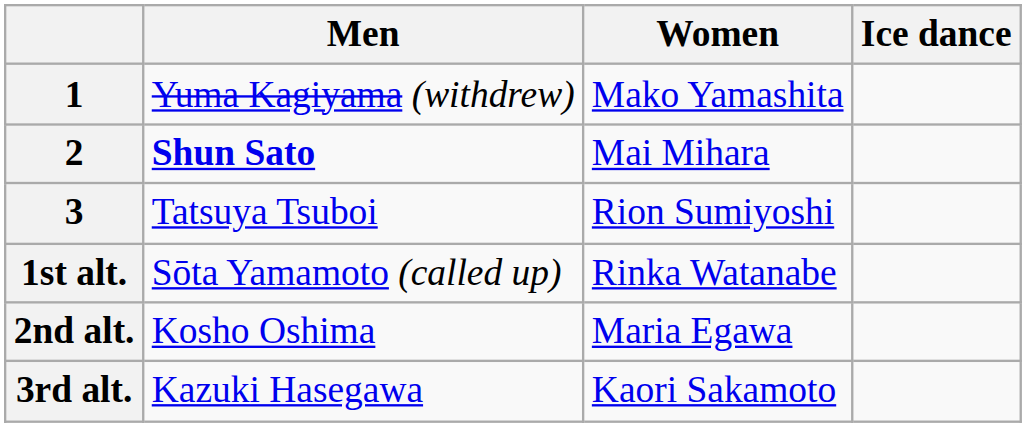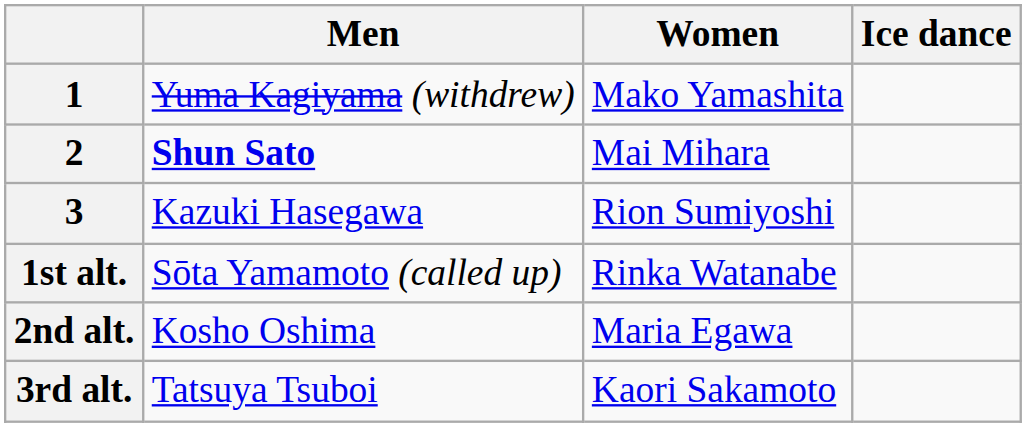 <table class="wikitable">
 <tr>
 <th></th>
 <th>Men</th>
 <th>Women</th>
 <th>Ice dance</th>
 </tr>
 <tr>
 <th>1</th>
 <td><a href='#'><s>Yuma Kagiyama</s></a> <em>(withdrew)</em></td>
 <td><a href='#'>Mako Yamashita</a></td>
 <td></td>
 </tr>
 <tr>
 <th>2</th>
 <td><strong><a href='#'>Shun Sato</a></strong></td>
 <td><a href='#'>Mai Mihara</a></td>
 <td></td>
 </tr>
 <tr>
 <th>3</th>
-<td><a href='#'>Tatsuya Tsuboi</a></td>
+<td><a href='#'>Kazuki Hasegawa</a></td>
 <td><a href='#'>Rion Sumiyoshi</a></td>
 <td></td>
 </tr>
 <tr>
 <th>1st alt.</th>
 <td><a href='#'>Sōta Yamamoto</a> <em>(called up)</em></td>
 <td><a href='#'>Rinka Watanabe</a></td>
 <td></td>
 </tr>
 <tr>
 <th>2nd alt.</th>
 <td><a href='#'>Kosho Oshima</a></td>
 <td><a href='#'>Maria Egawa</a></td>
 <td></td>
 </tr>
 <tr>
 <th>3rd alt.</th>
-<td><a href='#'>Kazuki Hasegawa</a></td>
+<td><a href='#'>Tatsuya Tsuboi</a></td>
 <td><a href='#'>Kaori Sakamoto</a></td>
 <td></td>
 </tr>
 </table>
